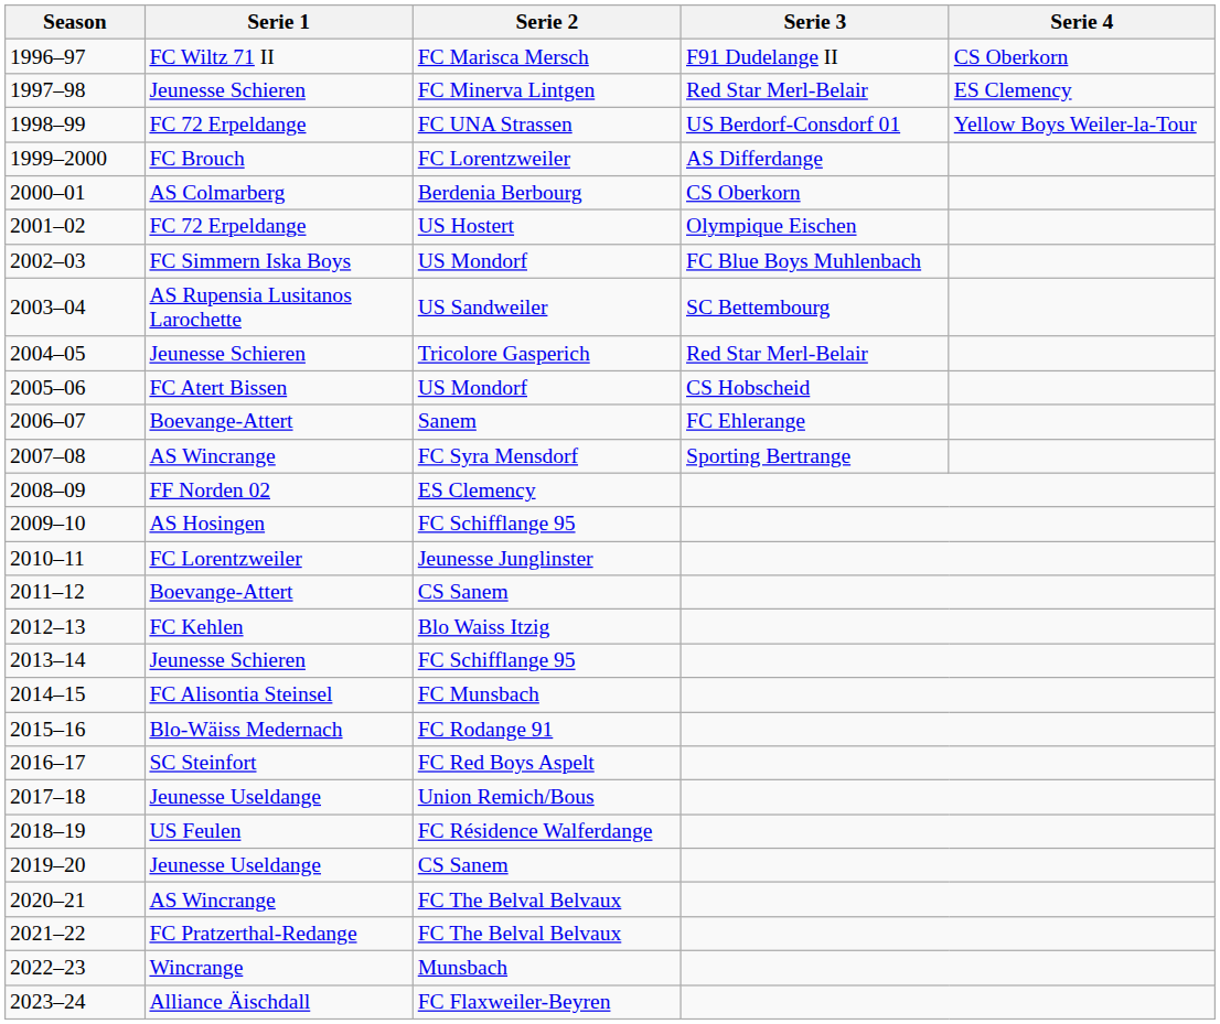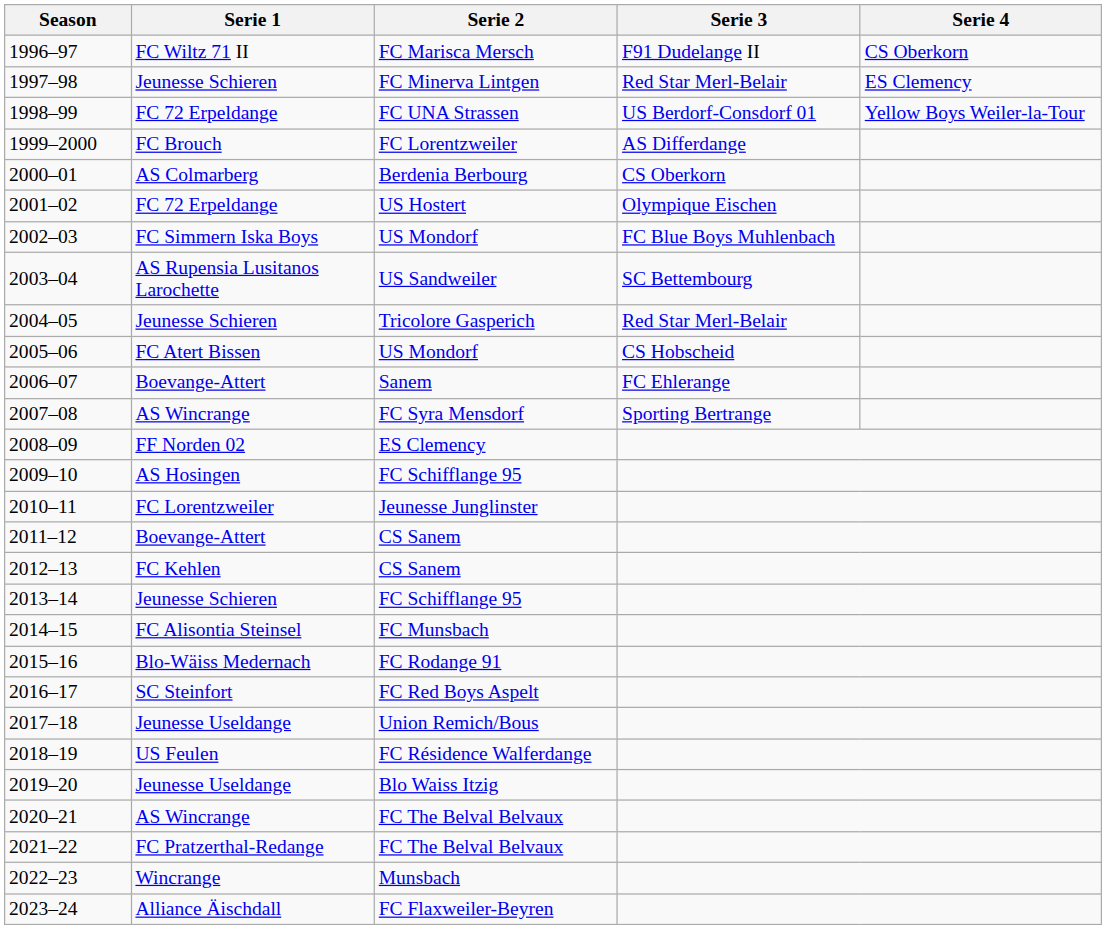 <table class="wikitable sticky-header" style="width:900px;">
 <tr>
 <th width=100px>Season</th>
 <th width=200px>Serie 1</th>
 <th width=200px>Serie 2</th>
 <th width=200px>Serie 3</th>
 <th width=200px>Serie 4</th>
 </tr>
 <tr>
 <td>1996–97</td>
 <td><a href='#'>FC Wiltz 71</a> II</td>
 <td><a href='#'>FC Marisca Mersch</a></td>
 <td><a href='#'>F91 Dudelange</a> II</td>
 <td><a href='#'>CS Oberkorn</a></td>
 </tr>
 <tr>
 <td>1997–98</td>
 <td><a href='#'>Jeunesse Schieren</a></td>
 <td><a href='#'>FC Minerva Lintgen</a></td>
 <td><a href='#'>Red Star Merl-Belair</a></td>
 <td><a href='#'>ES Clemency</a></td>
 </tr>
 <tr>
 <td>1998–99</td>
 <td><a href='#'>FC 72 Erpeldange</a></td>
 <td><a href='#'>FC UNA Strassen</a></td>
 <td><a href='#'>US Berdorf-Consdorf 01</a></td>
 <td><a href='#'>Yellow Boys Weiler-la-Tour</a></td>
 </tr>
 <tr>
 <td>1999–2000</td>
 <td><a href='#'>FC Brouch</a></td>
 <td><a href='#'>FC Lorentzweiler</a></td>
 <td><a href='#'>AS Differdange</a></td>
 <td colspan="1"></td>
 </tr>
 <tr>
 <td>2000–01</td>
 <td><a href='#'>AS Colmarberg</a></td>
 <td><a href='#'>Berdenia Berbourg</a></td>
 <td><a href='#'>CS Oberkorn</a></td>
 <td colspan="1"></td>
 </tr>
 <tr>
 <td>2001–02</td>
 <td><a href='#'>FC 72 Erpeldange</a></td>
 <td><a href='#'>US Hostert</a></td>
 <td><a href='#'>Olympique Eischen</a></td>
 <td colspan="1"></td>
 </tr>
 <tr>
 <td>2002–03</td>
 <td><a href='#'>FC Simmern Iska Boys</a></td>
 <td><a href='#'>US Mondorf</a></td>
 <td><a href='#'>FC Blue Boys Muhlenbach</a></td>
 <td colspan="1"></td>
 </tr>
 <tr>
 <td>2003–04</td>
 <td><a href='#'>AS Rupensia Lusitanos Larochette</a></td>
 <td><a href='#'>US Sandweiler</a></td>
 <td><a href='#'>SC Bettembourg</a></td>
 <td colspan="1"></td>
 </tr>
 <tr>
 <td>2004–05</td>
 <td><a href='#'>Jeunesse Schieren</a></td>
 <td><a href='#'>Tricolore Gasperich</a></td>
 <td><a href='#'>Red Star Merl-Belair</a></td>
 <td colspan="1"></td>
 </tr>
 <tr>
 <td>2005–06</td>
 <td><a href='#'>FC Atert Bissen</a></td>
 <td><a href='#'>US Mondorf</a></td>
 <td><a href='#'>CS Hobscheid</a></td>
 <td colspan="1"></td>
 </tr>
 <tr>
 <td>2006–07</td>
 <td><a href='#'>Boevange-Attert</a></td>
 <td><a href='#'>Sanem</a></td>
 <td><a href='#'>FC Ehlerange</a></td>
 <td colspan="1"></td>
 </tr>
 <tr>
 <td>2007–08</td>
 <td><a href='#'>AS Wincrange</a></td>
 <td><a href='#'>FC Syra Mensdorf</a></td>
 <td><a href='#'>Sporting Bertrange</a></td>
 <td colspan="1"></td>
 </tr>
 <tr>
 <td>2008–09</td>
 <td><a href='#'>FF Norden 02</a></td>
 <td><a href='#'>ES Clemency</a></td>
 <td colspan="2"></td>
 </tr>
 <tr>
 <td>2009–10</td>
 <td><a href='#'>AS Hosingen</a></td>
 <td><a href='#'>FC Schifflange 95</a></td>
 <td colspan="2"></td>
 </tr>
 <tr>
 <td>2010–11</td>
 <td><a href='#'>FC Lorentzweiler</a></td>
 <td><a href='#'>Jeunesse Junglinster</a></td>
 <td colspan="2"></td>
 </tr>
 <tr>
 <td>2011–12</td>
 <td><a href='#'>Boevange-Attert</a></td>
 <td><a href='#'>CS Sanem</a></td>
 <td colspan="2"></td>
 </tr>
 <tr>
 <td>2012–13</td>
 <td><a href='#'>FC Kehlen</a></td>
-<td><a href='#'>Blo Waiss Itzig</a></td>
+<td><a href='#'>CS Sanem</a></td>
 <td colspan="2"></td>
 </tr>
 <tr>
 <td>2013–14</td>
 <td><a href='#'>Jeunesse Schieren</a></td>
 <td><a href='#'>FC Schifflange 95</a></td>
 <td colspan="2"></td>
 </tr>
 <tr>
 <td>2014–15</td>
 <td><a href='#'>FC Alisontia Steinsel</a></td>
 <td><a href='#'>FC Munsbach</a></td>
 <td colspan="2"></td>
 </tr>
 <tr>
 <td>2015–16</td>
 <td><a href='#'>Blo-Wäiss Medernach</a></td>
 <td><a href='#'>FC Rodange 91</a></td>
 <td colspan="2"></td>
 </tr>
 <tr>
 <td>2016–17</td>
 <td><a href='#'>SC Steinfort</a></td>
 <td><a href='#'>FC Red Boys Aspelt</a></td>
 <td colspan="2"></td>
 </tr>
 <tr>
 <td>2017–18</td>
 <td><a href='#'>Jeunesse Useldange</a></td>
 <td><a href='#'>Union Remich/Bous</a></td>
 <td colspan="2"></td>
 </tr>
 <tr>
 <td>2018–19</td>
 <td><a href='#'>US Feulen</a></td>
 <td><a href='#'>FC Résidence Walferdange</a></td>
 <td colspan="2"></td>
 </tr>
 <tr>
 <td>2019–20</td>
 <td><a href='#'>Jeunesse Useldange</a></td>
-<td><a href='#'>CS Sanem</a></td>
+<td><a href='#'>Blo Waiss Itzig</a></td>
 <td colspan="2"></td>
 </tr>
 <tr>
 <td>2020–21</td>
 <td><a href='#'>AS Wincrange</a></td>
 <td><a href='#'>FC The Belval Belvaux</a></td>
 <td colspan="2"></td>
 </tr>
 <tr>
 <td>2021–22</td>
 <td><a href='#'>FC Pratzerthal-Redange</a></td>
 <td><a href='#'>FC The Belval Belvaux</a></td>
 <td colspan="2"></td>
 </tr>
 <tr>
 <td>2022–23</td>
 <td><a href='#'>Wincrange</a></td>
 <td><a href='#'>Munsbach</a></td>
 <td colspan="2"></td>
 </tr>
 <tr>
 <td>2023–24</td>
 <td><a href='#'>Alliance Äischdall</a></td>
 <td><a href='#'>FC Flaxweiler-Beyren</a></td>
 <td colspan="2"></td>
 </tr>
 </table>
